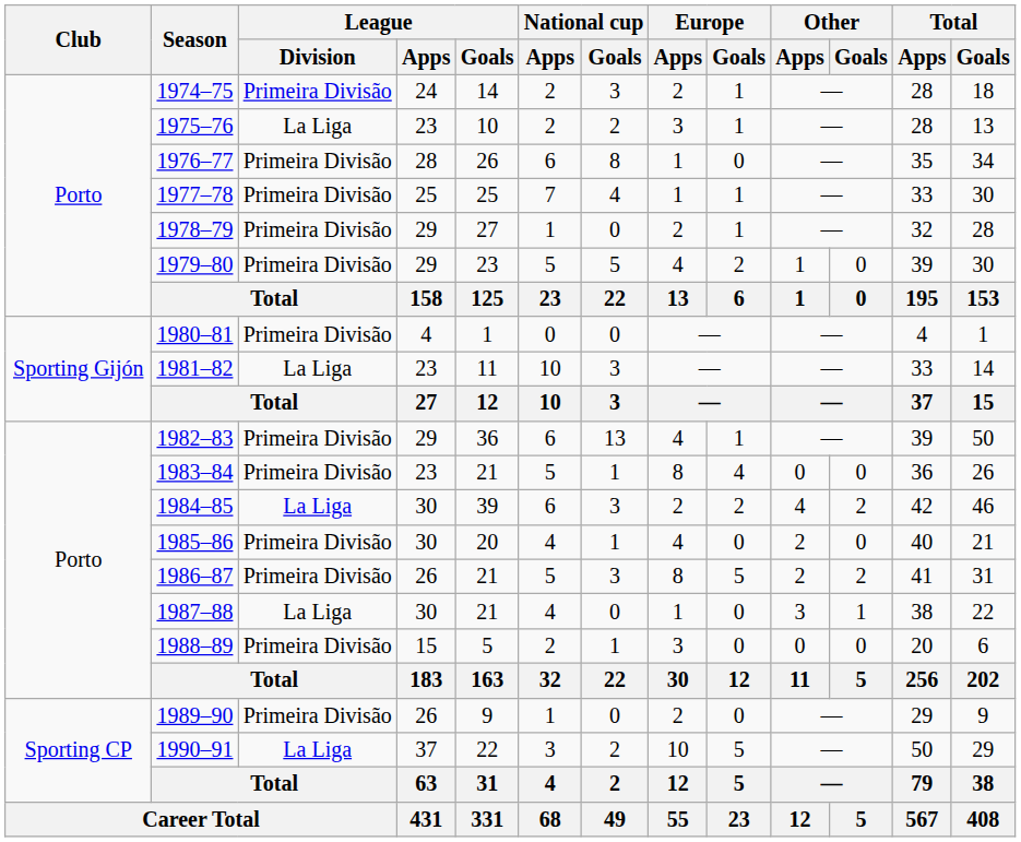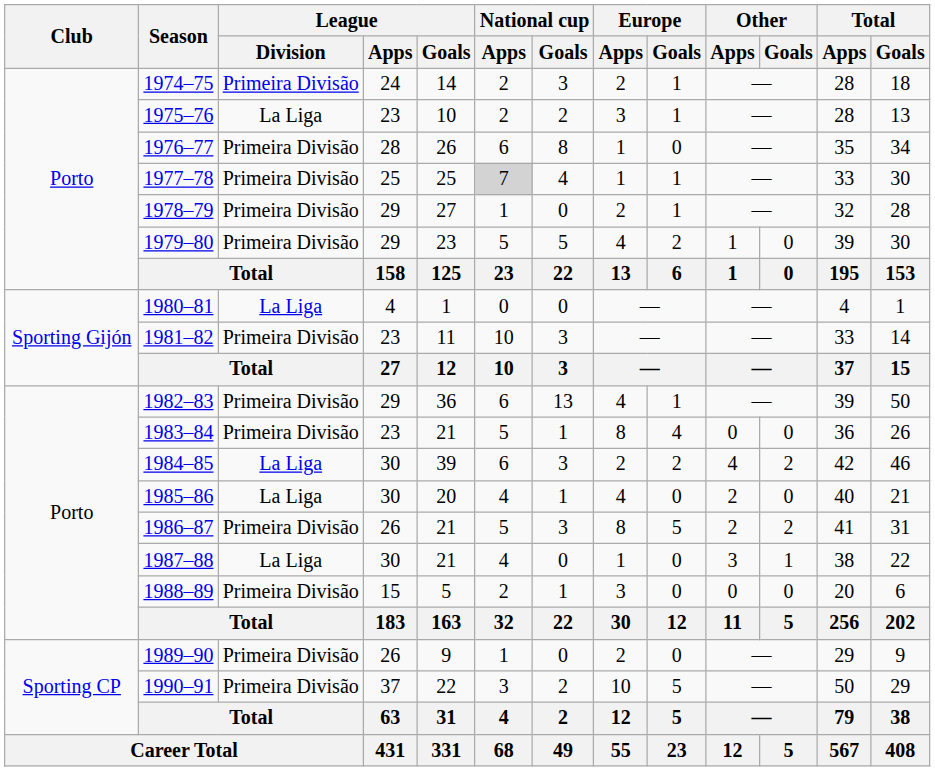 <table class="wikitable" style="text-align:center">
 <tr>
 <th rowspan="2" width="100">Club</th>
 <th rowspan="2">Season</th>
 <th colspan="3">League</th>
 <th colspan="2">National cup</th>
 <th colspan="2">Europe</th>
 <th colspan="2">Other</th>
 <th colspan="2">Total</th>
 </tr>
 <tr>
 <th>Division</th>
 <th>Apps</th>
 <th>Goals</th>
 <th>Apps</th>
 <th>Goals</th>
 <th>Apps</th>
 <th>Goals</th>
 <th>Apps</th>
 <th>Goals</th>
 <th>Apps</th>
 <th>Goals</th>
 </tr>
 <tr>
 <td rowspan="7"><a href='#'>Porto</a></td>
 <td><a href='#'>1974–75</a></td>
 <td><a href='#'>Primeira Divisão</a></td>
 <td>24</td>
 <td>14</td>
 <td>2</td>
 <td>3</td>
 <td>2</td>
 <td>1</td>
 <td colspan=2>—</td>
 <td>28</td>
 <td>18</td>
 </tr>
 <tr>
 <td><a href='#'>1975–76</a></td>
 <td>La Liga</td>
 <td>23</td>
 <td>10</td>
 <td>2</td>
 <td>2</td>
 <td>3</td>
 <td>1</td>
 <td colspan=2>—</td>
 <td>28</td>
 <td>13</td>
 </tr>
 <tr>
 <td><a href='#'>1976–77</a></td>
 <td>Primeira Divisão</td>
 <td>28</td>
 <td>26</td>
 <td>6</td>
 <td>8</td>
 <td>1</td>
 <td>0</td>
 <td colspan=2>—</td>
 <td>35</td>
 <td>34</td>
 </tr>
 <tr>
 <td><a href='#'>1977–78</a></td>
 <td>Primeira Divisão</td>
 <td>25</td>
 <td>25</td>
-<td>7</td>
+<td style="background: lightgrey;">7</td>
 <td>4</td>
 <td>1</td>
 <td>1</td>
 <td colspan=2>—</td>
 <td>33</td>
 <td>30</td>
 </tr>
 <tr>
 <td><a href='#'>1978–79</a></td>
 <td>Primeira Divisão</td>
 <td>29</td>
 <td>27</td>
 <td>1</td>
 <td>0</td>
 <td>2</td>
 <td>1</td>
 <td colspan=2>—</td>
 <td>32</td>
 <td>28</td>
 </tr>
 <tr>
 <td><a href='#'>1979–80</a></td>
 <td>Primeira Divisão</td>
 <td>29</td>
 <td>23</td>
 <td>5</td>
 <td>5</td>
 <td>4</td>
 <td>2</td>
 <td>1</td>
 <td>0</td>
 <td>39</td>
 <td>30</td>
 </tr>
 <tr>
 <th colspan="2">Total</th>
 <th>158</th>
 <th>125</th>
 <th>23</th>
 <th>22</th>
 <th>13</th>
 <th>6</th>
 <th>1</th>
 <th>0</th>
 <th>195</th>
 <th>153</th>
 </tr>
 <tr>
 <td rowspan="3"><a href='#'>Sporting Gijón</a></td>
 <td><a href='#'>1980–81</a></td>
-<td>Primeira Divisão</td>
+<td><a href='#'>La Liga</a></td>
 <td>4</td>
 <td>1</td>
 <td>0</td>
 <td>0</td>
 <td colspan=2>—</td>
 <td colspan=2>—</td>
 <td>4</td>
 <td>1</td>
 </tr>
 <tr>
 <td><a href='#'>1981–82</a></td>
-<td>La Liga</td>
+<td>Primeira Divisão</td>
 <td>23</td>
 <td>11</td>
 <td>10</td>
 <td>3</td>
 <td colspan=2>—</td>
 <td colspan=2>—</td>
 <td>33</td>
 <td>14</td>
 </tr>
 <tr>
 <th colspan="2">Total</th>
 <th>27</th>
 <th>12</th>
 <th>10</th>
 <th>3</th>
 <th colspan=2>—</th>
 <th colspan=2>—</th>
 <th>37</th>
 <th>15</th>
 </tr>
 <tr>
 <td rowspan="8">Porto</td>
 <td><a href='#'>1982–83</a></td>
 <td>Primeira Divisão</td>
 <td>29</td>
 <td>36</td>
 <td>6</td>
 <td>13</td>
 <td>4</td>
 <td>1</td>
 <td colspan=2>—</td>
 <td>39</td>
 <td>50</td>
 </tr>
 <tr>
 <td><a href='#'>1983–84</a></td>
 <td>Primeira Divisão</td>
 <td>23</td>
 <td>21</td>
 <td>5</td>
 <td>1</td>
 <td>8</td>
 <td>4</td>
 <td>0</td>
 <td>0</td>
 <td>36</td>
 <td>26</td>
 </tr>
 <tr>
 <td><a href='#'>1984–85</a></td>
 <td><a href='#'>La Liga</a></td>
 <td>30</td>
 <td>39</td>
 <td>6</td>
 <td>3</td>
 <td>2</td>
 <td>2</td>
 <td>4</td>
 <td>2</td>
 <td>42</td>
 <td>46</td>
 </tr>
 <tr>
 <td><a href='#'>1985–86</a></td>
-<td>Primeira Divisão</td>
+<td>La Liga</td>
 <td>30</td>
 <td>20</td>
 <td>4</td>
 <td>1</td>
 <td>4</td>
 <td>0</td>
 <td>2</td>
 <td>0</td>
 <td>40</td>
 <td>21</td>
 </tr>
 <tr>
 <td><a href='#'>1986–87</a></td>
 <td>Primeira Divisão</td>
 <td>26</td>
 <td>21</td>
 <td>5</td>
 <td>3</td>
 <td>8</td>
 <td>5</td>
 <td>2</td>
 <td>2</td>
 <td>41</td>
 <td>31</td>
 </tr>
 <tr>
 <td><a href='#'>1987–88</a></td>
 <td>La Liga</td>
 <td>30</td>
 <td>21</td>
 <td>4</td>
 <td>0</td>
 <td>1</td>
 <td>0</td>
 <td>3</td>
 <td>1</td>
 <td>38</td>
 <td>22</td>
 </tr>
 <tr>
 <td><a href='#'>1988–89</a></td>
 <td>Primeira Divisão</td>
 <td>15</td>
 <td>5</td>
 <td>2</td>
 <td>1</td>
 <td>3</td>
 <td>0</td>
 <td>0</td>
 <td>0</td>
 <td>20</td>
 <td>6</td>
 </tr>
 <tr>
 <th colspan="2">Total</th>
 <th>183</th>
 <th>163</th>
 <th>32</th>
 <th>22</th>
 <th>30</th>
 <th>12</th>
 <th>11</th>
 <th>5</th>
 <th>256</th>
 <th>202</th>
 </tr>
 <tr>
 <td rowspan="3"><a href='#'>Sporting CP</a></td>
 <td><a href='#'>1989–90</a></td>
 <td>Primeira Divisão</td>
 <td>26</td>
 <td>9</td>
 <td>1</td>
 <td>0</td>
 <td>2</td>
 <td>0</td>
 <td colspan=2>—</td>
 <td>29</td>
 <td>9</td>
 </tr>
 <tr>
 <td><a href='#'>1990–91</a></td>
-<td><a href='#'>La Liga</a></td>
+<td>Primeira Divisão</td>
 <td>37</td>
 <td>22</td>
 <td>3</td>
 <td>2</td>
 <td>10</td>
 <td>5</td>
 <td colspan=2>—</td>
 <td>50</td>
 <td>29</td>
 </tr>
 <tr>
 <th colspan="2">Total</th>
 <th>63</th>
 <th>31</th>
 <th>4</th>
 <th>2</th>
 <th>12</th>
 <th>5</th>
 <th colspan=2>—</th>
 <th>79</th>
 <th>38</th>
 </tr>
 <tr>
 <th colspan="3">Career Total</th>
 <th>431</th>
 <th>331</th>
 <th>68</th>
 <th>49</th>
 <th>55</th>
 <th>23</th>
 <th>12</th>
 <th>5</th>
 <th>567</th>
 <th>408</th>
 </tr>
 </table>
